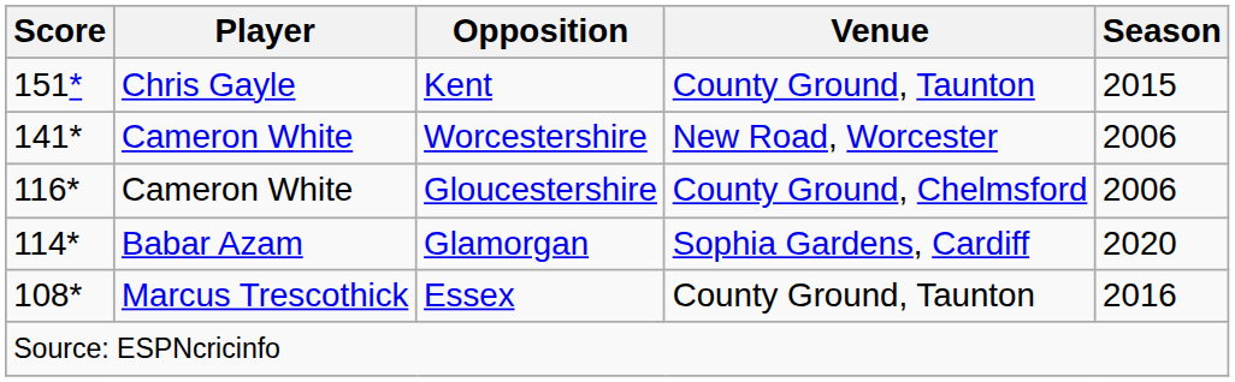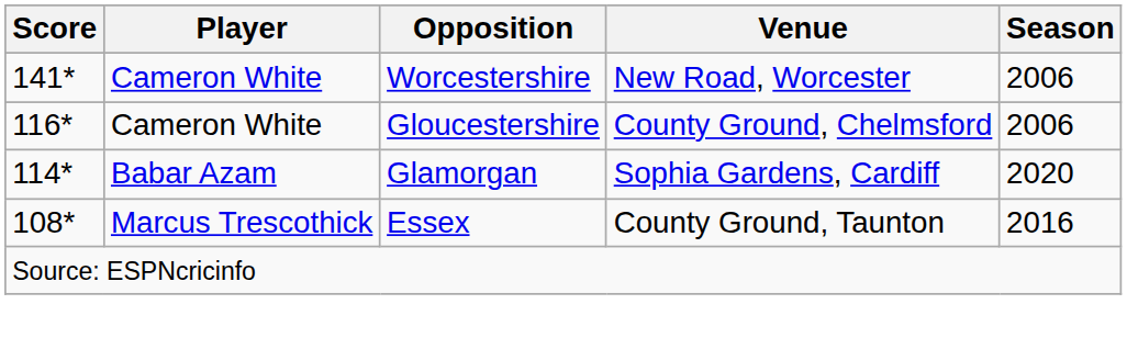 <table class="wikitable sortable">
 <tr>
 <th>Score</th>
 <th>Player</th>
 <th>Opposition</th>
 <th>Venue</th>
 <th>Season</th>
-</tr>
-<tr>
-<td>151<a href='#'>*</a></td>
-<td><a href='#'>Chris Gayle</a></td>
-<td><a href='#'>Kent</a></td>
-<td><a href='#'>County Ground</a>, <a href='#'>Taunton</a></td>
-<td>2015</td>
 </tr>
 <tr>
 <td>141*</td>
 <td><a href='#'>Cameron White</a></td>
 <td><a href='#'>Worcestershire</a></td>
 <td><a href='#'>New Road</a>, <a href='#'>Worcester</a></td>
 <td>2006</td>
 </tr>
 <tr>
 <td>116*</td>
 <td>Cameron White</td>
 <td><a href='#'>Gloucestershire</a></td>
 <td><a href='#'>County Ground</a>, <a href='#'>Chelmsford</a></td>
 <td>2006</td>
 </tr>
 <tr>
 <td>114*</td>
 <td><a href='#'>Babar Azam</a></td>
 <td><a href='#'>Glamorgan</a></td>
 <td><a href='#'>Sophia Gardens</a>, <a href='#'>Cardiff</a></td>
 <td>2020</td>
 </tr>
 <tr>
 <td>108*</td>
 <td><a href='#'>Marcus Trescothick</a></td>
 <td><a href='#'>Essex</a></td>
 <td>County Ground, Taunton</td>
 <td>2016</td>
 </tr>
 <tr class="unsortable">
 <td colspan=5><small>Source: ESPNcricinfo</small></td>
 </tr>
 </table>
